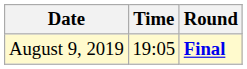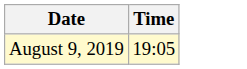 <table class="wikitable">
 <tr>
 <th>Date</th>
 <th>Time</th>
-<th>Round</th>
 </tr>
 <tr style=background:lemonchiffon>
 <td>August 9, 2019</td>
 <td>19:05</td>
-<td><strong><a href='#'>Final</a></strong></td>
 </tr>
 </table>
